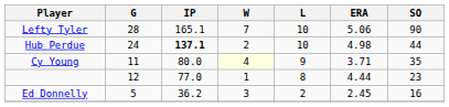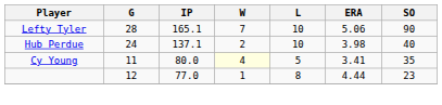 <table class="wikitable sortable">
 <tr>
 <th bgcolor="#DDDDFF" width="16%">Player</th>
 <th bgcolor="#DDDDFF" width="9%">G</th>
 <th bgcolor="#DDDDFF" width="9%">IP</th>
 <th bgcolor="#DDDDFF" width="9%">W</th>
 <th bgcolor="#DDDDFF" width="9%">L</th>
 <th bgcolor="#DDDDFF" width="9%">ERA</th>
 <th bgcolor="#DDDDFF" width="9%">SO</th>
 </tr>
 <tr align="center">
 <td><a href='#'>Lefty Tyler</a></td>
 <td>28</td>
 <td>165.1</td>
 <td>7</td>
 <td>10</td>
 <td>5.06</td>
 <td>90</td>
 </tr>
 <tr align=center>
 <td><a href='#'>Hub Perdue</a></td>
 <td>24</td>
-<td><strong>137.1</strong></td>
+<td>137.1</td>
 <td>2</td>
 <td>10</td>
-<td>4.98</td>
-<td>44</td>
+<td>3.98</td>
+<td>40</td>
 </tr>
 <tr align=center>
 <td><a href='#'>Cy Young</a></td>
 <td>11</td>
 <td>80.0</td>
 <td style="background: lightyellow;">4</td>
-<td>9</td>
-<td>3.71</td>
+<td>5</td>
+<td>3.41</td>
 <td>35</td>
 </tr>
 <tr align=center>
 <td></td>
 <td>12</td>
 <td>77.0</td>
 <td>1</td>
 <td>8</td>
 <td>4.44</td>
 <td>23</td>
 </tr>
-<tr align="center">
-<td><a href='#'>Ed Donnelly</a></td>
-<td>5</td>
-<td>36.2</td>
-<td>3</td>
-<td>2</td>
-<td>2.45</td>
-<td>16</td>
-</tr>
 <tr align=center>
 </tr>
 </table>
